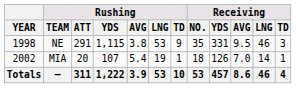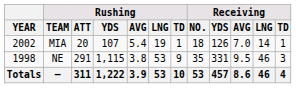 <table class=wikitable style="text-align:center">
 <tr>
 <th></th>
 <th colspan="6" style="background:#e7e3e7;">Rushing</th>
 <th colspan="5" style="background:#e7e3e7;">Receiving</th>
 </tr>
 <tr>
 <th>YEAR</th>
 <th>TEAM</th>
 <th>ATT</th>
 <th>YDS</th>
 <th>AVG</th>
 <th>LNG</th>
 <th>TD</th>
 <th>NO.</th>
 <th>YDS</th>
 <th>AVG</th>
 <th>LNG</th>
 <th>TD</th>
 </tr>
 <tr>
+<td>2002</td>
+<td>MIA</td>
+<td>20</td>
+<td>107</td>
+<td>5.4</td>
+<td>19</td>
+<td>1</td>
+<td>18</td>
+<td>126</td>
+<td>7.0</td>
+<td>14</td>
+<td>1</td>
+</tr>
+<tr>
 <td>1998</td>
 <td>NE</td>
 <td>291</td>
 <td>1,115</td>
 <td>3.8</td>
 <td>53</td>
 <td>9</td>
 <td>35</td>
 <td>331</td>
 <td>9.5</td>
 <td>46</td>
 <td>3</td>
-</tr>
-<tr>
-<td>2002</td>
-<td>MIA</td>
-<td>20</td>
-<td>107</td>
-<td>5.4</td>
-<td>19</td>
-<td>1</td>
-<td>18</td>
-<td>126</td>
-<td>7.0</td>
-<td>14</td>
-<td>1</td>
 </tr>
 <tr>
 <th>Totals</th>
 <th>—</th>
 <th>311</th>
 <th>1,222</th>
 <th>3.9</th>
 <th>53</th>
 <th>10</th>
 <th>53</th>
 <th>457</th>
 <th>8.6</th>
 <th>46</th>
 <th>4</th>
 </tr>
 </table>
